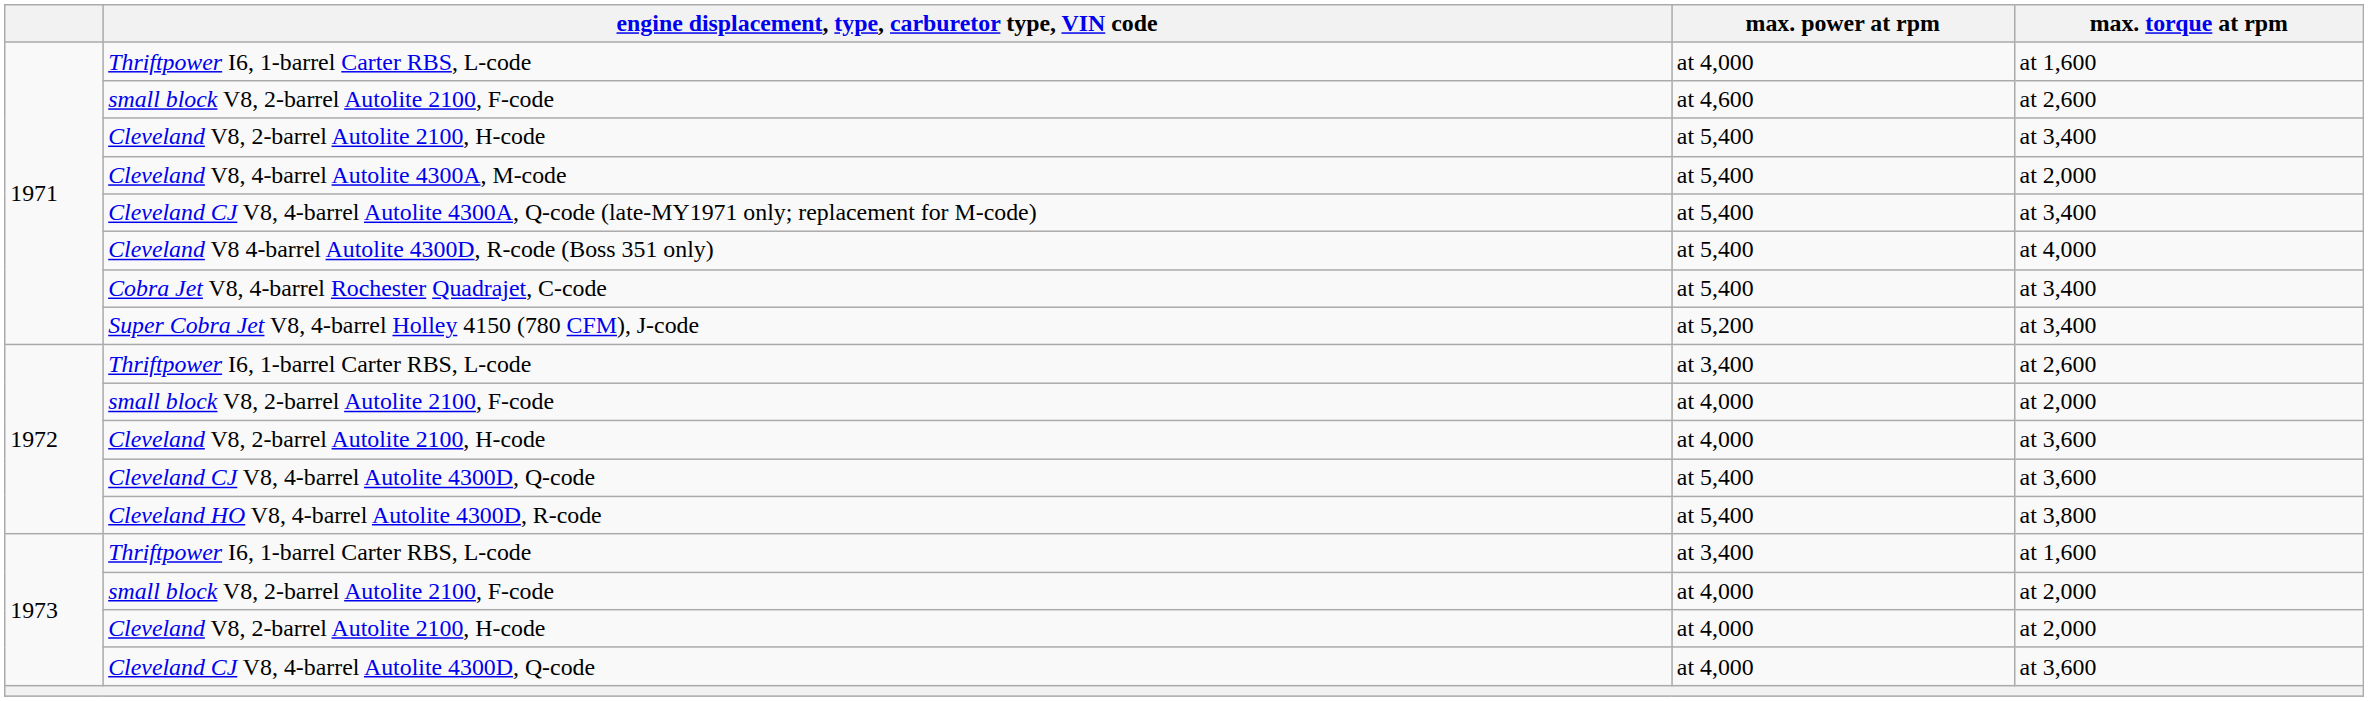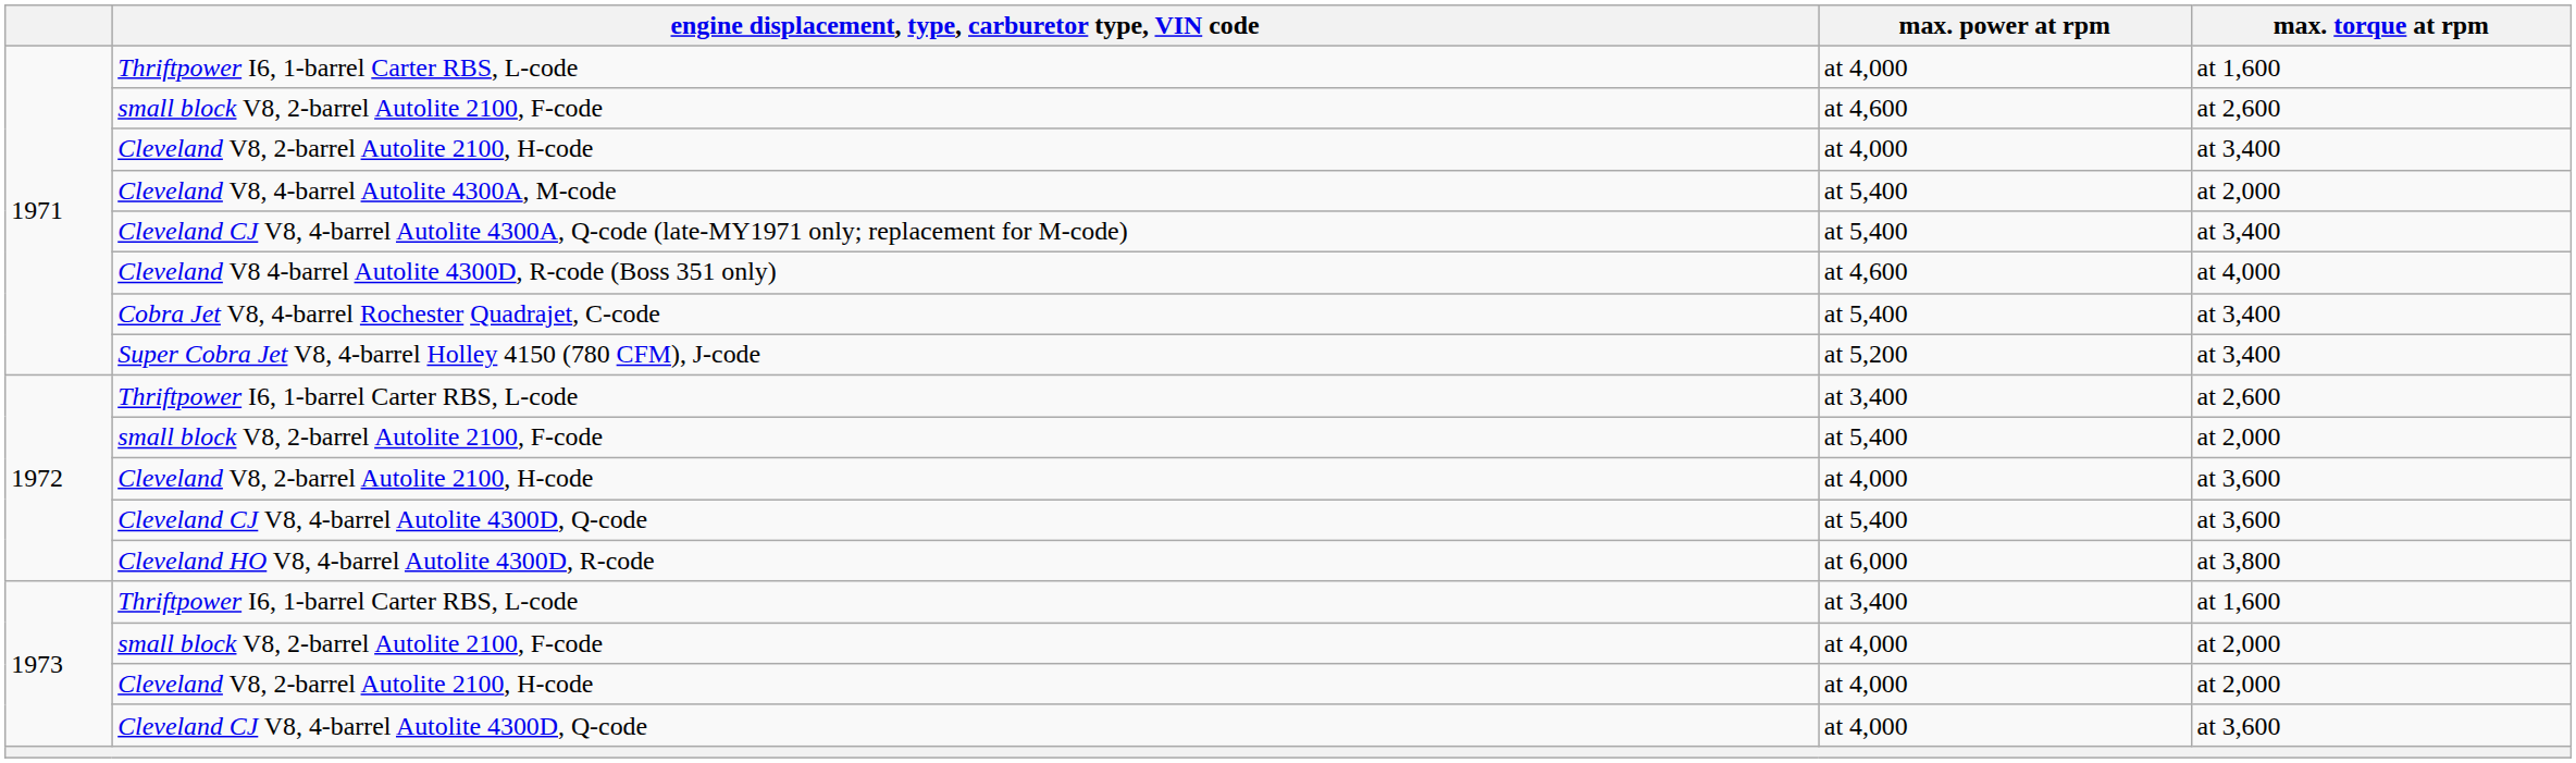 <table class="wikitable" style="text-align:left; width:100%;">
 <tr>
 <th></th>
 <th><a href='#'>engine displacement</a>, <a href='#'>type</a>, <a href='#'>carburetor</a> type, <a href='#'>VIN</a> code</th>
 <th>max. power at rpm</th>
 <th>max. <a href='#'>torque</a> at rpm</th>
 </tr>
 <tr>
 <td rowspan="8">1971</td>
 <td> <em><a href='#'>Thriftpower</a></em> I6, 1-barrel <a href='#'>Carter RBS</a>, L-code</td>
 <td> at 4,000</td>
 <td> at 1,600</td>
 </tr>
 <tr>
 <td> <em><a href='#'>small block</a></em> V8, 2-barrel <a href='#'>Autolite 2100</a>, F-code</td>
 <td> at 4,600</td>
 <td> at 2,600</td>
 </tr>
 <tr>
 <td> <em><a href='#'>Cleveland</a></em> V8, 2-barrel <a href='#'>Autolite 2100</a>, H-code</td>
-<td> at 5,400</td>
+<td> at 4,000</td>
 <td> at 3,400</td>
 </tr>
 <tr>
 <td> <em><a href='#'>Cleveland</a></em> V8, 4-barrel <a href='#'>Autolite 4300A</a>, M-code</td>
 <td> at 5,400</td>
 <td> at 2,000</td>
 </tr>
 <tr>
 <td> <em><a href='#'>Cleveland CJ</a></em> V8, 4-barrel <a href='#'>Autolite 4300A</a>, Q-code (late-MY1971 only; replacement for M-code)</td>
 <td> at 5,400</td>
 <td> at 3,400</td>
 </tr>
 <tr>
 <td> <em><a href='#'>Cleveland</a></em> V8 4-barrel <a href='#'>Autolite 4300D</a>, R-code (Boss 351 only)</td>
-<td> at 5,400</td>
+<td> at 4,600</td>
 <td> at 4,000</td>
 </tr>
 <tr>
 <td> <em><a href='#'>Cobra Jet</a></em> V8, 4-barrel <a href='#'>Rochester</a> <a href='#'>Quadrajet</a>, C-code</td>
 <td> at 5,400</td>
 <td> at 3,400</td>
 </tr>
 <tr>
 <td> <em><a href='#'>Super Cobra Jet</a></em> V8, 4-barrel <a href='#'>Holley</a> 4150 (780 <a href='#'>CFM</a>), J-code</td>
 <td> at 5,200</td>
 <td> at 3,400</td>
 </tr>
 <tr>
 <td rowspan="5">1972</td>
 <td> <em><a href='#'>Thriftpower</a></em> I6, 1-barrel Carter RBS, L-code</td>
 <td> at 3,400</td>
 <td> at 2,600</td>
 </tr>
 <tr>
 <td> <em><a href='#'>small block</a></em> V8, 2-barrel <a href='#'>Autolite 2100</a>, F-code</td>
-<td> at 4,000</td>
+<td> at 5,400</td>
 <td> at 2,000</td>
 </tr>
 <tr>
 <td> <em><a href='#'>Cleveland</a></em> V8, 2-barrel <a href='#'>Autolite 2100</a>, H-code</td>
 <td> at 4,000</td>
 <td> at 3,600</td>
 </tr>
 <tr>
 <td> <em><a href='#'>Cleveland CJ</a></em> V8, 4-barrel <a href='#'>Autolite 4300D</a>, Q-code</td>
 <td> at 5,400</td>
 <td> at 3,600</td>
 </tr>
 <tr>
 <td> <em><a href='#'>Cleveland HO</a></em> V8, 4-barrel <a href='#'>Autolite 4300D</a>, R-code</td>
-<td> at 5,400</td>
+<td> at 6,000</td>
 <td> at 3,800</td>
 </tr>
 <tr>
 <td rowspan="4">1973</td>
 <td> <em><a href='#'>Thriftpower</a></em> I6, 1-barrel Carter RBS, L-code</td>
 <td> at 3,400</td>
 <td> at 1,600</td>
 </tr>
 <tr>
 <td> <em><a href='#'>small block</a></em> V8, 2-barrel <a href='#'>Autolite 2100</a>, F-code</td>
 <td> at 4,000</td>
 <td> at 2,000</td>
 </tr>
 <tr>
 <td> <em><a href='#'>Cleveland</a></em> V8, 2-barrel <a href='#'>Autolite 2100</a>, H-code</td>
 <td> at 4,000</td>
 <td> at 2,000</td>
 </tr>
 <tr>
 <td> <em><a href='#'>Cleveland CJ</a></em> V8, 4-barrel <a href='#'>Autolite 4300D</a>, Q-code</td>
 <td> at 4,000</td>
 <td> at 3,600</td>
 </tr>
 <tr>
 <th colspan=4></th>
 </tr>
 </table>
